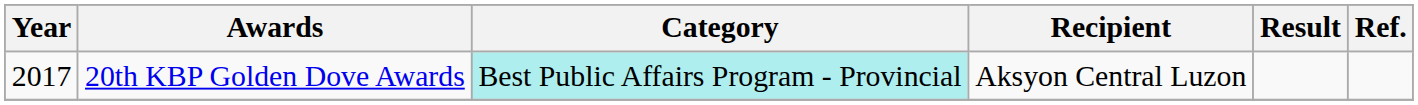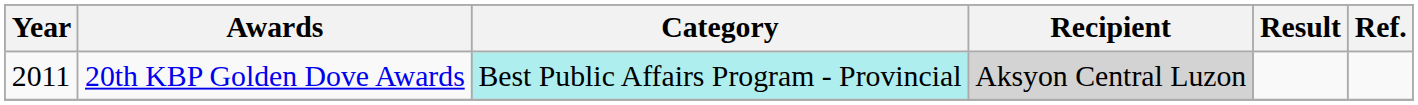 <table class="wikitable">
 <tr>
 <th>Year</th>
 <th>Awards</th>
 <th>Category</th>
 <th>Recipient</th>
 <th>Result</th>
 <th>Ref.</th>
 </tr>
 <tr>
-<td>2017</td>
+<td>2011</td>
 <td><a href='#'>20th KBP Golden Dove Awards</a></td>
 <td style="background: paleturquoise;">Best Public Affairs Program - Provincial</td>
-<td>Aksyon Central Luzon</td>
+<td style="background: lightgrey;">Aksyon Central Luzon</td>
 <td></td>
 <td></td>
 </tr>
 <tr>
 </tr>
 </table>
